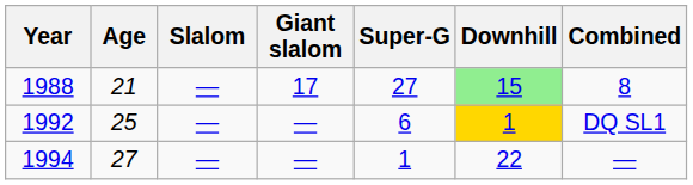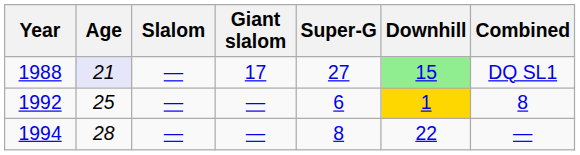 <table class=wikitable style="text-align:center">
 <tr>
 <th>  Year  </th>
 <th> Age </th>
 <th> Slalom </th>
 <th> Giant <br> slalom </th>
 <th>Super-G</th>
 <th>Downhill</th>
 <th>Combined</th>
 </tr>
 <tr>
 <td><a href='#'>1988</a></td>
-<td><em>21</em></td>
+<td style="background: lavender;"><em>21</em></td>
 <td><a href='#'>—</a></td>
 <td><a href='#'>17</a></td>
 <td><a href='#'>27</a></td>
 <td style="background: lightgreen;"><a href='#'>15</a></td>
-<td><a href='#'>8</a></td>
+<td><a href='#'>DQ SL1</a></td>
 </tr>
 <tr>
 <td><a href='#'>1992</a></td>
 <td><em>25</em></td>
 <td><a href='#'>—</a></td>
 <td><a href='#'>—</a></td>
 <td><a href='#'>6</a></td>
 <td style="background:gold;"><a href='#'>1</a></td>
-<td><a href='#'>DQ SL1</a></td>
+<td><a href='#'>8</a></td>
 </tr>
 <tr>
 <td><a href='#'>1994</a></td>
-<td><em>27</em></td>
+<td><em>28</em></td>
 <td><a href='#'>—</a></td>
 <td><a href='#'>—</a></td>
-<td><a href='#'>1</a></td>
+<td><a href='#'>8</a></td>
 <td><a href='#'>22</a></td>
 <td><a href='#'>—</a></td>
 </tr>
 </table>
